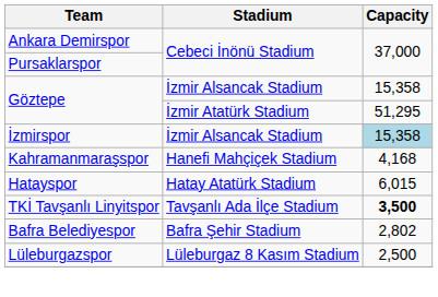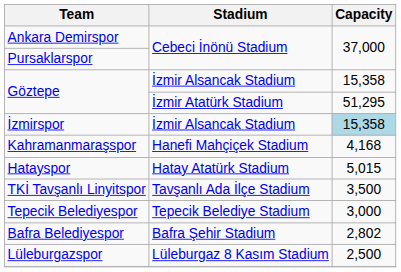 <table class="wikitable">
 <tr>
 <th>Team</th>
 <th>Stadium</th>
 <th>Capacity</th>
 </tr>
 <tr>
 <td><a href='#'>Ankara Demirspor</a></td>
 <td rowspan="2"><a href='#'>Cebeci İnönü Stadium</a></td>
 <td rowspan="2" align="center">37,000</td>
 </tr>
 <tr>
 <td><a href='#'>Pursaklarspor</a></td>
 </tr>
 <tr>
 <td rowspan="2"><a href='#'>Göztepe</a></td>
 <td><a href='#'>İzmir Alsancak Stadium</a></td>
 <td align="center">15,358</td>
 </tr>
 <tr>
 <td><a href='#'>İzmir Atatürk Stadium</a></td>
 <td align="center">51,295</td>
 </tr>
 <tr>
 <td><a href='#'>İzmirspor</a></td>
 <td><a href='#'>İzmir Alsancak Stadium</a></td>
 <td align="center" style="background: lightblue;">15,358</td>
 </tr>
 <tr>
 <td><a href='#'>Kahramanmaraşspor</a></td>
 <td><a href='#'>Hanefi Mahçiçek Stadium</a></td>
 <td align="center">4,168</td>
 </tr>
 <tr>
 <td><a href='#'>Hatayspor</a></td>
 <td><a href='#'>Hatay Atatürk Stadium</a></td>
-<td align="center">6,015</td>
+<td align="center">5,015</td>
 </tr>
 <tr>
 <td><a href='#'>TKİ Tavşanlı Linyitspor</a></td>
 <td><a href='#'>Tavşanlı Ada İlçe Stadium</a></td>
-<td align="center"><strong>3,500</strong></td>
+<td align="center">3,500</td>
+</tr>
+<tr>
+<td><a href='#'>Tepecik Belediyespor</a></td>
+<td><a href='#'>Tepecik Belediye Stadium</a></td>
+<td align="center">3,000</td>
 </tr>
 <tr>
 <td><a href='#'>Bafra Belediyespor</a></td>
 <td><a href='#'>Bafra Şehir Stadium</a></td>
 <td align="center">2,802</td>
 </tr>
 <tr>
 <td><a href='#'>Lüleburgazspor</a></td>
 <td><a href='#'>Lüleburgaz 8 Kasım Stadium</a></td>
 <td align="center">2,500</td>
 </tr>
 <tr>
 </tr>
 </table>
